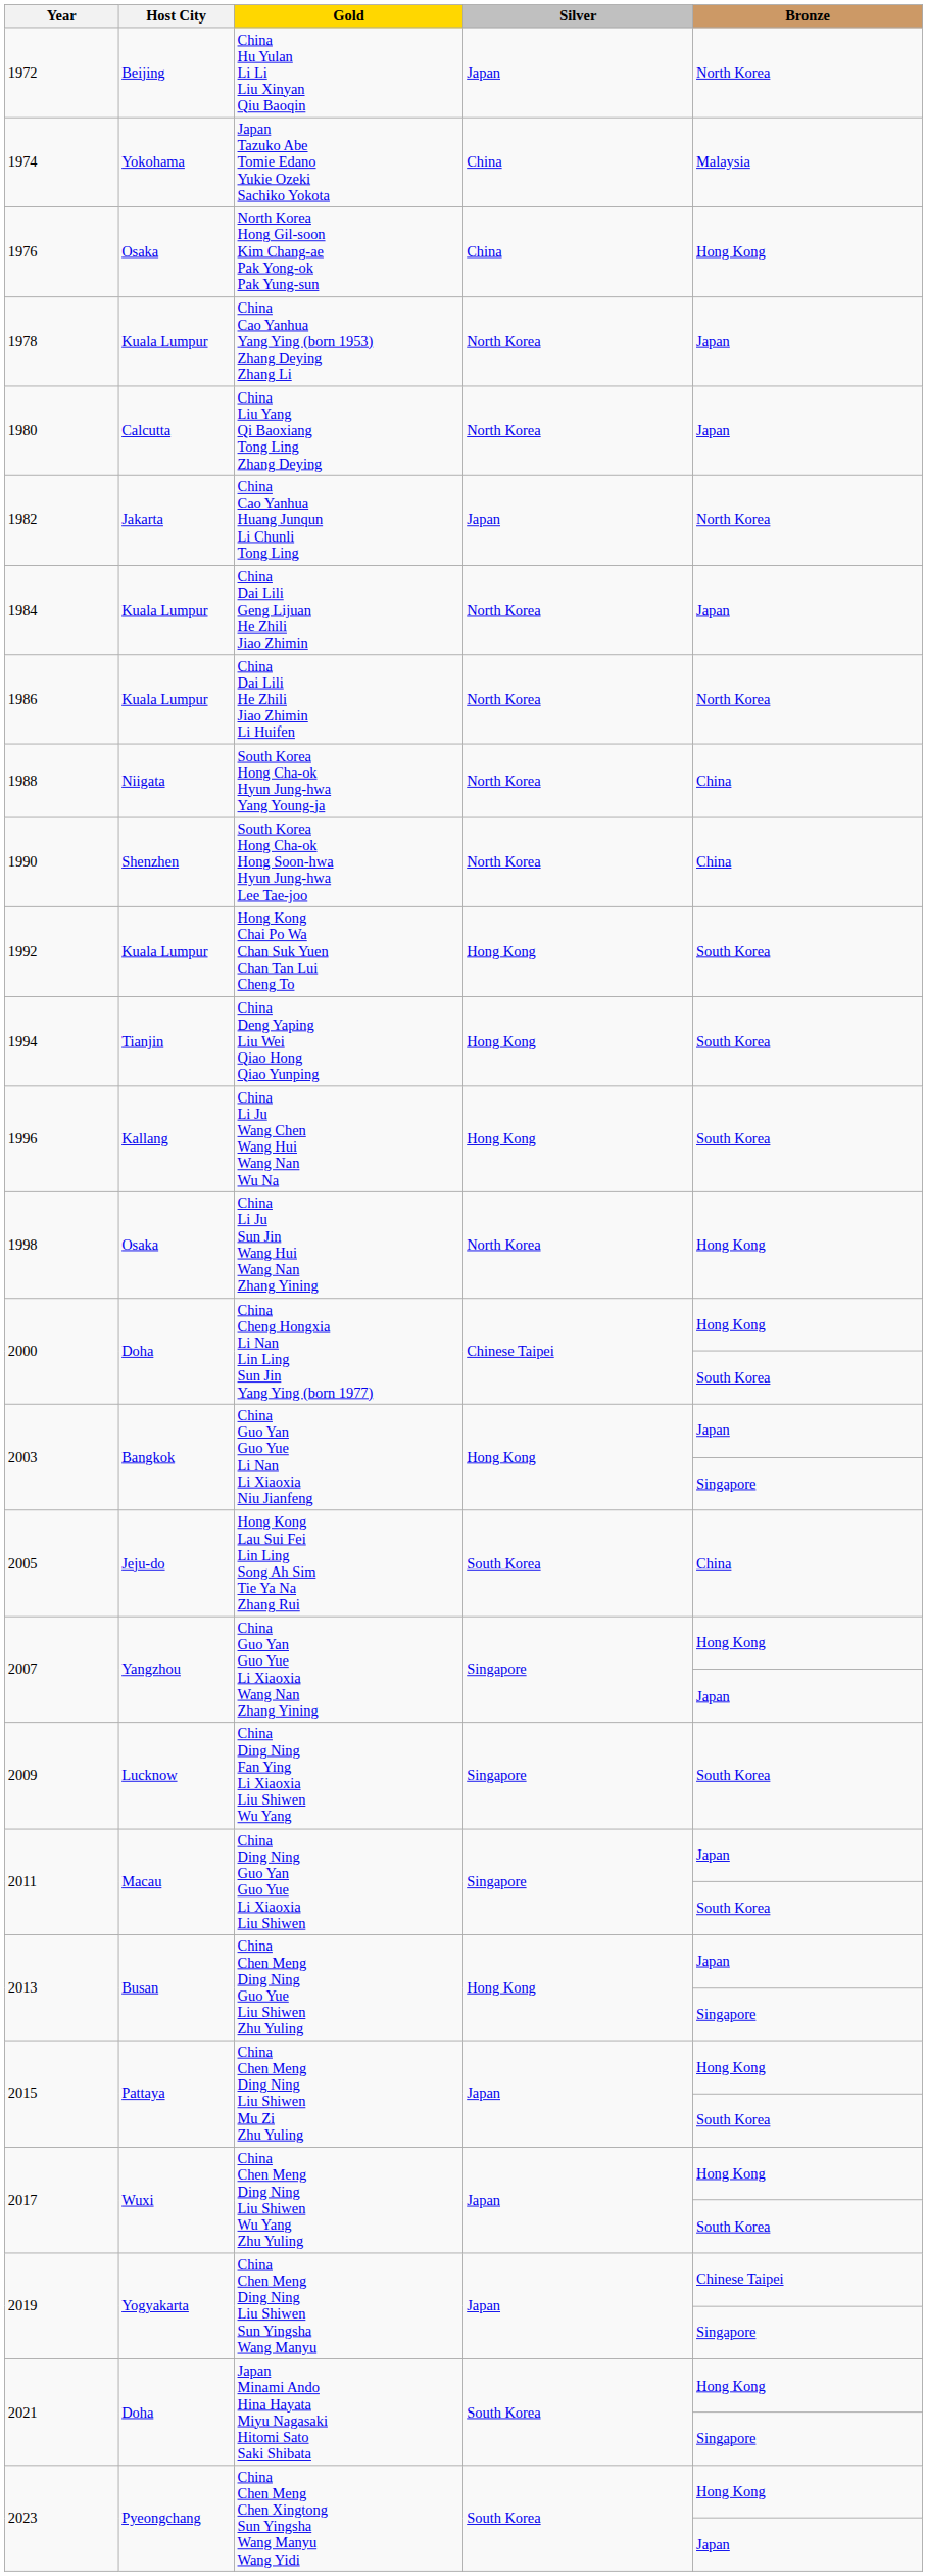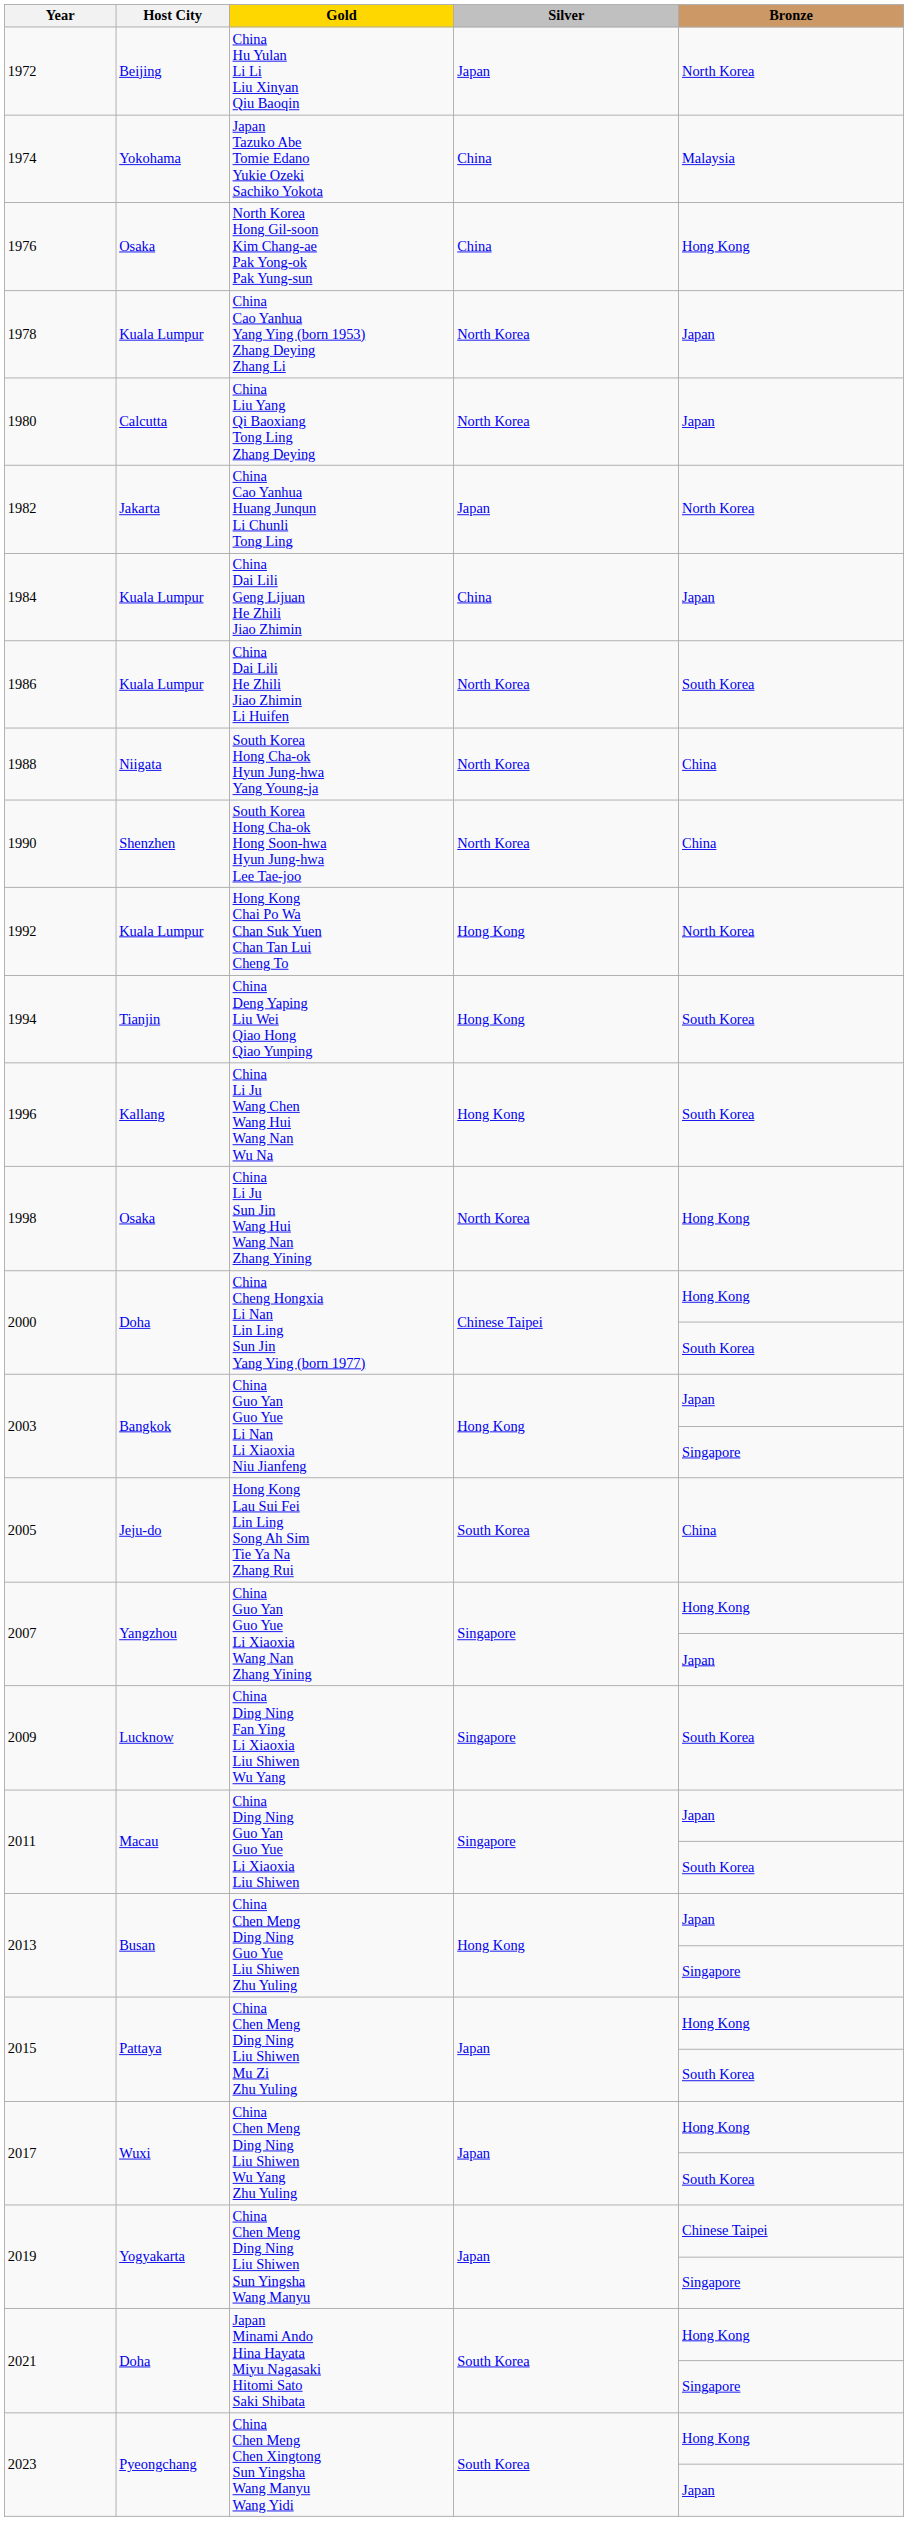 <table class="wikitable" style="text-align:left; width:1000px;">
 <tr>
 <th width="120">Year</th>
 <th width="120">Host City</th>
 <th width="250" style="background-color: gold">Gold</th>
 <th width="250" style="background-color: silver">Silver</th>
 <th width="250" style="background-color: #cc9966">Bronze</th>
 </tr>
 <tr>
 <td>1972</td>
 <td><a href='#'>Beijing</a></td>
 <td> <a href='#'>China</a><br><a href='#'>Hu Yulan</a><br><a href='#'>Li Li</a><br><a href='#'>Liu Xinyan</a><br><a href='#'>Qiu Baoqin</a></td>
 <td> <a href='#'>Japan</a></td>
 <td> <a href='#'>North Korea</a></td>
 </tr>
 <tr>
 <td>1974</td>
 <td><a href='#'>Yokohama</a></td>
 <td> <a href='#'>Japan</a><br><a href='#'>Tazuko Abe</a><br><a href='#'>Tomie Edano</a><br><a href='#'>Yukie Ozeki</a><br><a href='#'>Sachiko Yokota</a></td>
 <td> <a href='#'>China</a></td>
 <td> <a href='#'>Malaysia</a></td>
 </tr>
 <tr>
 <td>1976</td>
 <td><a href='#'>Osaka</a></td>
 <td> <a href='#'>North Korea</a><br><a href='#'>Hong Gil-soon</a><br><a href='#'>Kim Chang-ae</a><br><a href='#'>Pak Yong-ok</a><br><a href='#'>Pak Yung-sun</a></td>
 <td> <a href='#'>China</a></td>
 <td> <a href='#'>Hong Kong</a></td>
 </tr>
 <tr>
 <td>1978</td>
 <td><a href='#'>Kuala Lumpur</a></td>
 <td> <a href='#'>China</a><br><a href='#'>Cao Yanhua</a><br><a href='#'>Yang Ying (born 1953)</a><br><a href='#'>Zhang Deying</a><br><a href='#'>Zhang Li</a></td>
 <td> <a href='#'>North Korea</a></td>
 <td> <a href='#'>Japan</a></td>
 </tr>
 <tr>
 <td>1980</td>
 <td><a href='#'>Calcutta</a></td>
 <td> <a href='#'>China</a><br><a href='#'>Liu Yang</a><br> <a href='#'>Qi Baoxiang</a><br><a href='#'>Tong Ling</a><br><a href='#'>Zhang Deying</a></td>
 <td> <a href='#'>North Korea</a></td>
 <td> <a href='#'>Japan</a></td>
 </tr>
 <tr>
 <td>1982</td>
 <td><a href='#'>Jakarta</a></td>
 <td> <a href='#'>China</a><br><a href='#'>Cao Yanhua</a><br><a href='#'>Huang Junqun</a><br><a href='#'>Li Chunli</a><br><a href='#'>Tong Ling</a></td>
 <td> <a href='#'>Japan</a></td>
 <td> <a href='#'>North Korea</a></td>
 </tr>
 <tr>
 <td>1984</td>
 <td><a href='#'>Kuala Lumpur</a></td>
 <td> <a href='#'>China</a><br><a href='#'>Dai Lili</a><br><a href='#'>Geng Lijuan</a><br><a href='#'>He Zhili</a><br><a href='#'>Jiao Zhimin</a></td>
-<td> <a href='#'>North Korea</a></td>
+<td> <a href='#'>China</a></td>
 <td> <a href='#'>Japan</a></td>
 </tr>
 <tr>
 <td>1986</td>
 <td><a href='#'>Kuala Lumpur</a></td>
 <td> <a href='#'>China</a><br><a href='#'>Dai Lili</a><br><a href='#'>He Zhili</a><br><a href='#'>Jiao Zhimin</a><br><a href='#'>Li Huifen</a></td>
 <td> <a href='#'>North Korea</a></td>
-<td> <a href='#'>North Korea</a></td>
+<td> <a href='#'>South Korea</a></td>
 </tr>
 <tr>
 <td>1988</td>
 <td><a href='#'>Niigata</a></td>
 <td> <a href='#'>South Korea</a><br><a href='#'>Hong Cha-ok</a><br><a href='#'>Hyun Jung-hwa</a><br><a href='#'>Yang Young-ja</a></td>
 <td> <a href='#'>North Korea</a></td>
 <td> <a href='#'>China</a></td>
 </tr>
 <tr>
 <td>1990</td>
 <td><a href='#'>Shenzhen</a></td>
 <td> <a href='#'>South Korea</a><br><a href='#'>Hong Cha-ok</a><br><a href='#'>Hong Soon-hwa</a><br><a href='#'>Hyun Jung-hwa</a><br><a href='#'>Lee Tae-joo</a></td>
 <td> <a href='#'>North Korea</a></td>
 <td> <a href='#'>China</a></td>
 </tr>
 <tr>
 <td>1992</td>
 <td><a href='#'>Kuala Lumpur</a></td>
 <td> <a href='#'>Hong Kong</a><br><a href='#'>Chai Po Wa</a><br><a href='#'>Chan Suk Yuen</a><br><a href='#'>Chan Tan Lui</a><br><a href='#'>Cheng To</a></td>
 <td> <a href='#'>Hong Kong</a></td>
-<td> <a href='#'>South Korea</a></td>
+<td> <a href='#'>North Korea</a></td>
 </tr>
 <tr>
 <td>1994</td>
 <td><a href='#'>Tianjin</a></td>
 <td> <a href='#'>China</a><br><a href='#'>Deng Yaping</a><br><a href='#'>Liu Wei</a><br><a href='#'>Qiao Hong</a><br><a href='#'>Qiao Yunping</a></td>
 <td> <a href='#'>Hong Kong</a></td>
 <td> <a href='#'>South Korea</a></td>
 </tr>
 <tr>
 <td>1996</td>
 <td><a href='#'>Kallang</a></td>
 <td> <a href='#'>China</a><br><a href='#'>Li Ju</a><br><a href='#'>Wang Chen</a><br><a href='#'>Wang Hui</a><br><a href='#'>Wang Nan</a><br><a href='#'>Wu Na</a></td>
 <td> <a href='#'>Hong Kong</a></td>
 <td> <a href='#'>South Korea</a></td>
 </tr>
 <tr>
 <td>1998</td>
 <td><a href='#'>Osaka</a></td>
 <td> <a href='#'>China</a><br><a href='#'>Li Ju</a><br><a href='#'>Sun Jin</a><br><a href='#'>Wang Hui</a><br><a href='#'>Wang Nan</a><br><a href='#'>Zhang Yining</a></td>
 <td> <a href='#'>North Korea</a></td>
 <td> <a href='#'>Hong Kong</a></td>
 </tr>
 <tr>
 <td rowspan=2>2000</td>
 <td rowspan=2><a href='#'>Doha</a></td>
 <td rowspan=2> <a href='#'>China</a><br><a href='#'>Cheng Hongxia</a><br><a href='#'>Li Nan</a><br><a href='#'>Lin Ling</a><br><a href='#'>Sun Jin</a><br><a href='#'>Yang Ying (born 1977)</a></td>
 <td rowspan=2> <a href='#'>Chinese Taipei</a></td>
 <td> <a href='#'>Hong Kong</a></td>
 </tr>
 <tr>
 <td> <a href='#'>South Korea</a></td>
 </tr>
 <tr>
 <td rowspan=2>2003</td>
 <td rowspan=2><a href='#'>Bangkok</a></td>
 <td rowspan=2> <a href='#'>China</a><br><a href='#'>Guo Yan</a><br><a href='#'>Guo Yue</a><br><a href='#'>Li Nan</a><br><a href='#'>Li Xiaoxia</a><br><a href='#'>Niu Jianfeng</a></td>
 <td rowspan=2> <a href='#'>Hong Kong</a></td>
 <td> <a href='#'>Japan</a></td>
 </tr>
 <tr>
 <td> <a href='#'>Singapore</a></td>
 </tr>
 <tr>
 <td>2005</td>
 <td><a href='#'>Jeju-do</a></td>
 <td> <a href='#'>Hong Kong</a><br><a href='#'>Lau Sui Fei</a><br><a href='#'>Lin Ling</a><br><a href='#'>Song Ah Sim</a><br><a href='#'>Tie Ya Na</a><br><a href='#'>Zhang Rui</a></td>
 <td> <a href='#'>South Korea</a></td>
 <td> <a href='#'>China</a></td>
 </tr>
 <tr>
 <td rowspan=2>2007</td>
 <td rowspan=2><a href='#'>Yangzhou</a></td>
 <td rowspan=2> <a href='#'>China</a><br><a href='#'>Guo Yan</a><br><a href='#'>Guo Yue</a><br><a href='#'>Li Xiaoxia</a><br><a href='#'>Wang Nan</a><br><a href='#'>Zhang Yining</a></td>
 <td rowspan=2> <a href='#'>Singapore</a></td>
 <td> <a href='#'>Hong Kong</a></td>
 </tr>
 <tr>
 <td> <a href='#'>Japan</a></td>
 </tr>
 <tr>
 <td>2009</td>
 <td><a href='#'>Lucknow</a></td>
 <td> <a href='#'>China</a><br><a href='#'>Ding Ning</a><br><a href='#'>Fan Ying</a><br><a href='#'>Li Xiaoxia</a><br><a href='#'>Liu Shiwen</a><br><a href='#'>Wu Yang</a></td>
 <td> <a href='#'>Singapore</a></td>
 <td> <a href='#'>South Korea</a></td>
 </tr>
 <tr>
 <td rowspan=2>2011</td>
 <td rowspan=2><a href='#'>Macau</a></td>
 <td rowspan=2> <a href='#'>China</a><br><a href='#'>Ding Ning</a><br><a href='#'>Guo Yan</a><br><a href='#'>Guo Yue</a><br><a href='#'>Li Xiaoxia</a><br><a href='#'>Liu Shiwen</a></td>
 <td rowspan=2> <a href='#'>Singapore</a></td>
 <td> <a href='#'>Japan</a></td>
 </tr>
 <tr>
 <td> <a href='#'>South Korea</a></td>
 </tr>
 <tr>
 <td rowspan=2>2013</td>
 <td rowspan=2><a href='#'>Busan</a></td>
 <td rowspan=2> <a href='#'>China</a><br><a href='#'>Chen Meng</a><br><a href='#'>Ding Ning</a><br><a href='#'>Guo Yue</a><br><a href='#'>Liu Shiwen</a><br><a href='#'>Zhu Yuling</a></td>
 <td rowspan=2> <a href='#'>Hong Kong</a></td>
 <td> <a href='#'>Japan</a></td>
 </tr>
 <tr>
 <td> <a href='#'>Singapore</a></td>
 </tr>
 <tr>
 <td rowspan=2>2015</td>
 <td rowspan=2><a href='#'>Pattaya</a></td>
 <td rowspan=2> <a href='#'>China</a><br><a href='#'>Chen Meng</a><br><a href='#'>Ding Ning</a><br><a href='#'>Liu Shiwen</a><br><a href='#'>Mu Zi</a><br><a href='#'>Zhu Yuling</a></td>
 <td rowspan=2> <a href='#'>Japan</a></td>
 <td> <a href='#'>Hong Kong</a></td>
 </tr>
 <tr>
 <td> <a href='#'>South Korea</a></td>
 </tr>
 <tr>
 <td rowspan=2>2017</td>
 <td rowspan=2><a href='#'>Wuxi</a></td>
 <td rowspan=2> <a href='#'>China</a><br><a href='#'>Chen Meng</a><br><a href='#'>Ding Ning</a><br><a href='#'>Liu Shiwen</a><br><a href='#'>Wu Yang</a><br><a href='#'>Zhu Yuling</a></td>
 <td rowspan=2> <a href='#'>Japan</a></td>
 <td> <a href='#'>Hong Kong</a></td>
 </tr>
 <tr>
 <td> <a href='#'>South Korea</a></td>
 </tr>
 <tr>
 <td rowspan=2>2019</td>
 <td rowspan=2><a href='#'>Yogyakarta</a></td>
 <td rowspan=2> <a href='#'>China</a><br><a href='#'>Chen Meng</a><br><a href='#'>Ding Ning</a><br><a href='#'>Liu Shiwen</a><br><a href='#'>Sun Yingsha</a><br><a href='#'>Wang Manyu</a></td>
 <td rowspan=2> <a href='#'>Japan</a></td>
 <td> <a href='#'>Chinese Taipei</a></td>
 </tr>
 <tr>
 <td> <a href='#'>Singapore</a></td>
 </tr>
 <tr>
 <td rowspan=2>2021</td>
 <td rowspan=2><a href='#'>Doha</a></td>
 <td rowspan=2> <a href='#'>Japan</a><br><a href='#'>Minami Ando</a><br><a href='#'>Hina Hayata</a><br><a href='#'>Miyu Nagasaki</a><br><a href='#'>Hitomi Sato</a><br><a href='#'>Saki Shibata</a></td>
 <td rowspan=2> <a href='#'>South Korea</a></td>
 <td> <a href='#'>Hong Kong</a></td>
 </tr>
 <tr>
 <td> <a href='#'>Singapore</a></td>
 </tr>
 <tr>
 <td rowspan=2>2023</td>
 <td rowspan=2><a href='#'>Pyeongchang</a></td>
 <td rowspan=2> <a href='#'>China</a><br><a href='#'>Chen Meng</a><br><a href='#'>Chen Xingtong</a><br><a href='#'>Sun Yingsha</a><br><a href='#'>Wang Manyu</a><br><a href='#'>Wang Yidi</a></td>
 <td rowspan=2> <a href='#'>South Korea</a></td>
 <td> <a href='#'>Hong Kong</a></td>
 </tr>
 <tr>
 <td> <a href='#'>Japan</a></td>
 </tr>
 </table>
